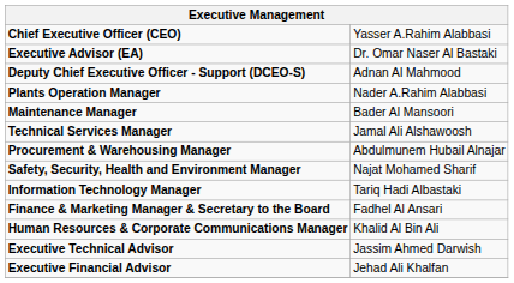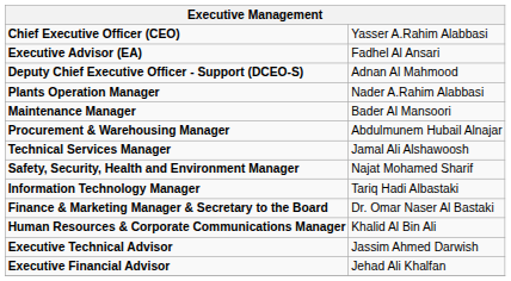 <table class="wikitable">
 <tr>
 <th colspan="2"><strong>Executive Management</strong></th>
 </tr>
 <tr>
 <td><strong>Chief Executive Officer (CEO)</strong></td>
 <td>Yasser A.Rahim Alabbasi</td>
 </tr>
 <tr>
 <td><strong>Executive Advisor (EA)</strong></td>
-<td>Dr. Omar Naser Al Bastaki</td>
+<td>Fadhel Al Ansari</td>
 </tr>
 <tr>
 <td><strong>Deputy Chief Executive Officer - Support (DCEO-S)</strong></td>
 <td>Adnan Al Mahmood</td>
 </tr>
 <tr>
 <td><strong>Plants Operation Manager</strong></td>
 <td>Nader A.Rahim Alabbasi</td>
 </tr>
 <tr>
 <td><strong>Maintenance Manager</strong></td>
 <td>Bader Al Mansoori</td>
 </tr>
 <tr>
+<td><strong>Procurement & Warehousing Manager</strong></td>
+<td>Abdulmunem Hubail Alnajar</td>
+</tr>
+<tr>
 <td><strong>Technical Services Manager</strong></td>
 <td>Jamal Ali Alshawoosh</td>
-</tr>
-<tr>
-<td><strong>Procurement & Warehousing Manager</strong></td>
-<td>Abdulmunem Hubail Alnajar</td>
 </tr>
 <tr>
 <td><strong>Safety, Security, Health and Environment Manager</strong></td>
 <td>Najat Mohamed Sharif</td>
 </tr>
 <tr>
 <td><strong>Information Technology Manager</strong></td>
 <td>Tariq Hadi Albastaki</td>
 </tr>
 <tr>
 <td><strong>Finance & Marketing Manager & Secretary to the Board</strong></td>
-<td>Fadhel Al Ansari</td>
+<td>Dr. Omar Naser Al Bastaki</td>
 </tr>
 <tr>
 <td><strong>Human Resources & Corporate Communications Manager</strong></td>
 <td>Khalid Al Bin Ali</td>
 </tr>
 <tr>
 <td><strong>Executive Technical Advisor</strong></td>
 <td>Jassim Ahmed Darwish</td>
 </tr>
 <tr>
 <td><strong>Executive Financial Advisor</strong></td>
 <td>Jehad Ali Khalfan</td>
 </tr>
 <tr>
 </tr>
 </table>
